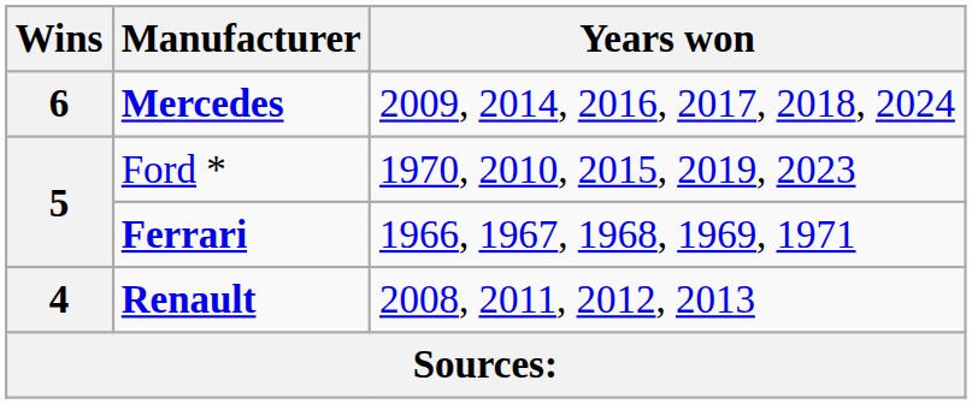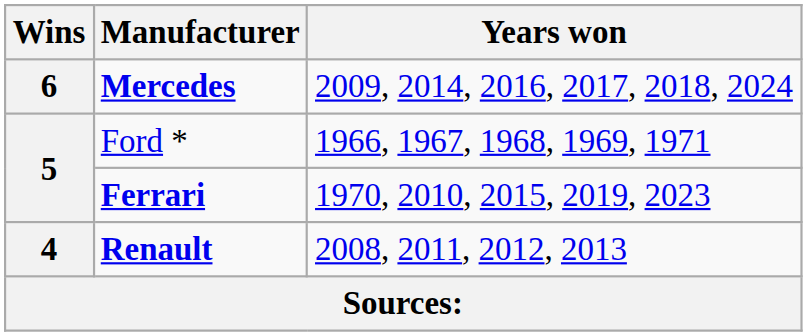 <table class="wikitable" style="font-size: 95%">
 <tr>
 <th>Wins</th>
 <th>Manufacturer</th>
 <th>Years won</th>
 </tr>
 <tr>
 <th>6</th>
 <td> <strong><a href='#'>Mercedes</a></strong></td>
 <td><a href='#'>2009</a>, <a href='#'>2014</a>, <a href='#'>2016</a>, <a href='#'>2017</a>, <a href='#'>2018</a>, <a href='#'>2024</a></td>
 </tr>
 <tr>
 <th rowspan="2">5</th>
 <td> <a href='#'>Ford</a> *</td>
-<td><span><a href='#'>1970</a></span>, <a href='#'>2010</a>, <a href='#'>2015</a>, <a href='#'>2019</a>, <a href='#'>2023</a></td>
+<td><span><a href='#'>1966</a>, <a href='#'>1967</a>, <a href='#'>1968</a>, <a href='#'>1969</a>, <a href='#'>1971</a></span></td>
 </tr>
 <tr>
 <td> <strong><a href='#'>Ferrari</a></strong></td>
-<td><span><a href='#'>1966</a>, <a href='#'>1967</a>, <a href='#'>1968</a>, <a href='#'>1969</a>, <a href='#'>1971</a></span></td>
+<td><span><a href='#'>1970</a></span>, <a href='#'>2010</a>, <a href='#'>2015</a>, <a href='#'>2019</a>, <a href='#'>2023</a></td>
 </tr>
 <tr>
 <th>4</th>
 <td><strong></strong> <a href='#'><strong>Renault</strong></a></td>
 <td><a href='#'>2008</a>, <a href='#'>2011</a>, <a href='#'>2012</a>, <a href='#'>2013</a></td>
 </tr>
 <tr>
 <th colspan=3>Sources:</th>
 </tr>
 </table>
